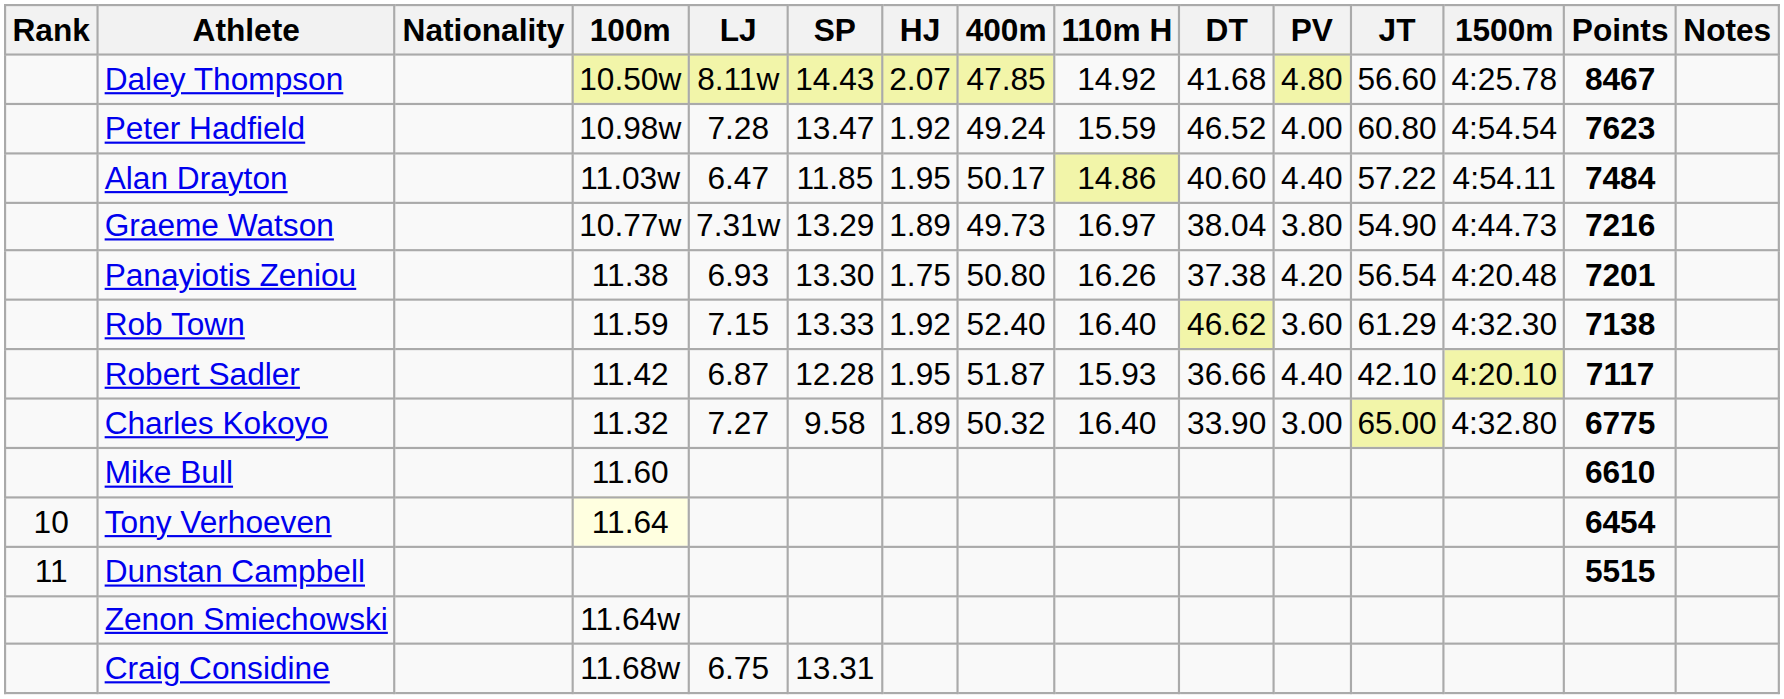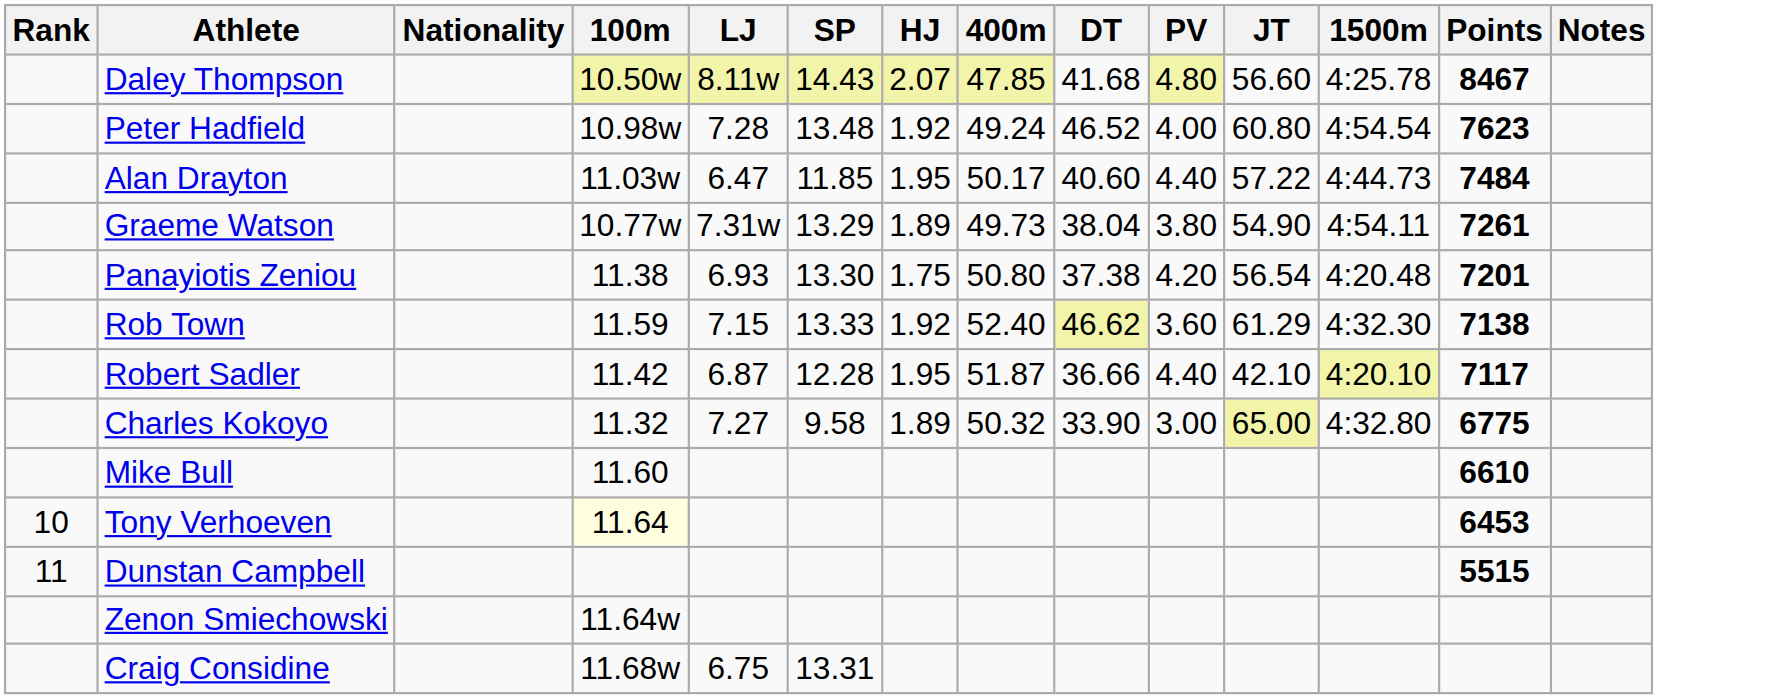 <table class="wikitable sortable" style=" text-align:center; font-size:92%">
 <tr>
 <th>Rank</th>
 <th>Athlete</th>
 <th>Nationality</th>
 <th>100m</th>
 <th>LJ</th>
 <th>SP</th>
 <th>HJ</th>
 <th>400m</th>
-<th>110m H</th>
 <th>DT</th>
 <th>PV</th>
 <th>JT</th>
 <th>1500m</th>
 <th>Points</th>
 <th>Notes</th>
 </tr>
 <tr>
 <td></td>
 <td align=left><a href='#'>Daley Thompson</a></td>
 <td align=left></td>
 <td bgcolor="F2F5A9">10.50w</td>
 <td bgcolor="F2F5A9">8.11w</td>
 <td bgcolor="F2F5A9">14.43</td>
 <td bgcolor="F2F5A9">2.07</td>
 <td bgcolor="F2F5A9">47.85</td>
-<td>14.92</td>
 <td>41.68</td>
 <td bgcolor="F2F5A9">4.80</td>
 <td>56.60</td>
 <td>4:25.78</td>
 <td><strong>8467</strong></td>
 <td></td>
 </tr>
 <tr>
 <td></td>
 <td align=left><a href='#'>Peter Hadfield</a></td>
 <td align=left></td>
 <td>10.98w</td>
 <td>7.28</td>
-<td>13.47</td>
+<td>13.48</td>
 <td>1.92</td>
 <td>49.24</td>
-<td>15.59</td>
 <td>46.52</td>
 <td>4.00</td>
 <td>60.80</td>
 <td>4:54.54</td>
 <td><strong>7623</strong></td>
 <td></td>
 </tr>
 <tr>
 <td></td>
 <td align=left><a href='#'>Alan Drayton</a></td>
 <td align=left></td>
 <td>11.03w</td>
 <td>6.47</td>
 <td>11.85</td>
 <td>1.95</td>
 <td>50.17</td>
-<td bgcolor="F2F5A9">14.86</td>
 <td>40.60</td>
 <td>4.40</td>
 <td>57.22</td>
-<td>4:54.11</td>
+<td>4:44.73</td>
 <td><strong>7484</strong></td>
 <td></td>
 </tr>
 <tr>
 <td></td>
 <td align=left><a href='#'>Graeme Watson</a></td>
 <td align=left></td>
 <td>10.77w</td>
 <td>7.31w</td>
 <td>13.29</td>
 <td>1.89</td>
 <td>49.73</td>
-<td>16.97</td>
 <td>38.04</td>
 <td>3.80</td>
 <td>54.90</td>
-<td>4:44.73</td>
-<td><strong>7216</strong></td>
+<td>4:54.11</td>
+<td><strong>7261</strong></td>
 <td></td>
 </tr>
 <tr>
 <td></td>
 <td align=left><a href='#'>Panayiotis Zeniou</a></td>
 <td align=left></td>
 <td>11.38</td>
 <td>6.93</td>
 <td>13.30</td>
 <td>1.75</td>
 <td>50.80</td>
-<td>16.26</td>
 <td>37.38</td>
 <td>4.20</td>
 <td>56.54</td>
 <td>4:20.48</td>
 <td><strong>7201</strong></td>
 <td></td>
 </tr>
 <tr>
 <td></td>
 <td align=left><a href='#'>Rob Town</a></td>
 <td align=left></td>
 <td>11.59</td>
 <td>7.15</td>
 <td>13.33</td>
 <td>1.92</td>
 <td>52.40</td>
-<td>16.40</td>
 <td bgcolor="F2F5A9">46.62</td>
 <td>3.60</td>
 <td>61.29</td>
 <td>4:32.30</td>
 <td><strong>7138</strong></td>
 <td></td>
 </tr>
 <tr>
 <td></td>
 <td align=left><a href='#'>Robert Sadler</a></td>
 <td align=left></td>
 <td>11.42</td>
 <td>6.87</td>
 <td>12.28</td>
 <td>1.95</td>
 <td>51.87</td>
-<td>15.93</td>
 <td>36.66</td>
 <td>4.40</td>
 <td>42.10</td>
 <td bgcolor="F2F5A9">4:20.10</td>
 <td><strong>7117</strong></td>
 <td></td>
 </tr>
 <tr>
 <td></td>
 <td align=left><a href='#'>Charles Kokoyo</a></td>
 <td align=left></td>
 <td>11.32</td>
 <td>7.27</td>
 <td>9.58</td>
 <td>1.89</td>
 <td>50.32</td>
-<td>16.40</td>
 <td>33.90</td>
 <td>3.00</td>
 <td bgcolor="F2F5A9">65.00</td>
 <td>4:32.80</td>
 <td><strong>6775</strong></td>
 <td></td>
 </tr>
 <tr>
 <td></td>
 <td align=left><a href='#'>Mike Bull</a></td>
 <td align=left></td>
 <td>11.60</td>
-<td></td>
 <td></td>
 <td></td>
 <td></td>
 <td></td>
 <td></td>
 <td></td>
 <td></td>
 <td></td>
 <td><strong>6610</strong></td>
 <td></td>
 </tr>
 <tr>
 <td>10</td>
 <td align=left><a href='#'>Tony Verhoeven</a></td>
 <td align=left></td>
 <td style="background: lightyellow;">11.64</td>
 <td></td>
 <td></td>
 <td></td>
 <td></td>
 <td></td>
 <td></td>
 <td></td>
 <td></td>
-<td></td>
-<td><strong>6454</strong></td>
+<td><strong>6453</strong></td>
 <td></td>
 </tr>
 <tr>
 <td>11</td>
 <td align=left><a href='#'>Dunstan Campbell</a></td>
 <td align=left></td>
-<td></td>
 <td></td>
 <td></td>
 <td></td>
 <td></td>
 <td></td>
 <td></td>
 <td></td>
 <td></td>
 <td></td>
 <td><strong>5515</strong></td>
 <td></td>
 </tr>
 <tr>
 <td></td>
 <td align=left><a href='#'>Zenon Smiechowski</a></td>
 <td align=left></td>
 <td>11.64w</td>
 <td></td>
 <td></td>
 <td></td>
 <td></td>
 <td></td>
 <td></td>
 <td></td>
 <td></td>
-<td></td>
 <td><strong></strong></td>
 <td></td>
 </tr>
 <tr>
 <td></td>
 <td align=left><a href='#'>Craig Considine</a></td>
 <td align=left></td>
 <td>11.68w</td>
 <td>6.75</td>
 <td>13.31</td>
 <td></td>
 <td></td>
 <td></td>
 <td></td>
 <td></td>
 <td></td>
-<td></td>
 <td><strong></strong></td>
 <td></td>
 </tr>
 </table>
